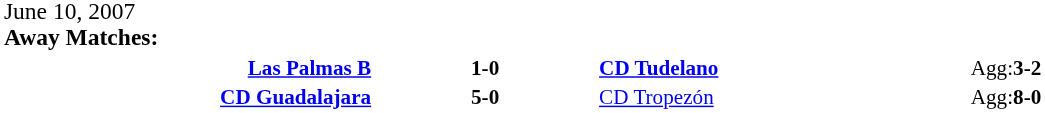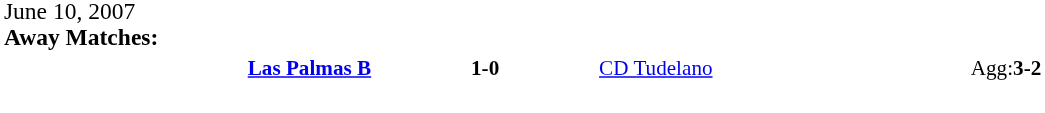 <table width=100% cellspacing=1>
 <tr>
 <th width=20%></th>
 <th width=12%></th>
 <th width=20%></th>
 <th></th>
 </tr>
 <tr>
 <td>June 10, 2007<br><strong>Away Matches:</strong></td>
 </tr>
 <tr style=font-size:90%>
 <td align=right><strong><a href='#'>Las Palmas B</a></strong></td>
 <td align=center><strong>1-0</strong></td>
-<td><strong><a href='#'>CD Tudelano</a></strong></td>
+<td><a href='#'>CD Tudelano</a></td>
 <td>Agg:<strong>3-2</strong></td>
 </tr>
-<tr style=font-size:90%>
-<td align=right><strong><a href='#'>CD Guadalajara</a></strong></td>
-<td align=center><strong>5-0</strong></td>
-<td><a href='#'>CD Tropezón</a></td>
-<td>Agg:<strong>8-0</strong></td>
-</tr>
 </table>
